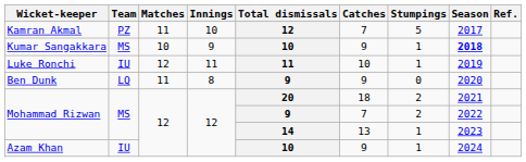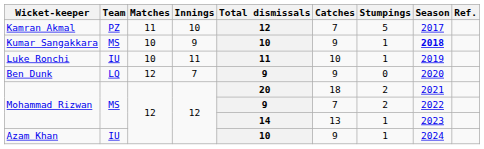 <table class="wikitable" style="text-align:center;">
 <tr>
 <th>Wicket-keeper</th>
 <th>Team</th>
 <th>Matches</th>
 <th>Innings</th>
 <th>Total dismissals</th>
 <th>Catches</th>
 <th>Stumpings</th>
 <th>Season</th>
 <th>Ref.</th>
 </tr>
 <tr>
 <td style="text-align:left"><a href='#'>Kamran Akmal</a></td>
 <td><a href='#'>PZ</a></td>
 <td>11</td>
 <td>10</td>
 <th>12</th>
 <td>7</td>
 <td>5</td>
 <td><a href='#'>2017</a></td>
 <td></td>
 </tr>
 <tr>
 <td style="text-align:left"><a href='#'>Kumar Sangakkara</a></td>
 <td><a href='#'>MS</a></td>
 <td>10</td>
 <td>9</td>
 <th>10</th>
 <td>9</td>
 <td>1</td>
 <td><strong><a href='#'>2018</a></strong></td>
 <td></td>
 </tr>
 <tr>
 <td style="text-align:left"><a href='#'>Luke Ronchi</a></td>
 <td><a href='#'>IU</a></td>
-<td>12</td>
+<td>10</td>
 <td>11</td>
 <th>11</th>
 <td>10</td>
 <td>1</td>
 <td><a href='#'>2019</a></td>
 <td></td>
 </tr>
 <tr>
 <td style="text-align:left"><a href='#'>Ben Dunk</a></td>
 <td><a href='#'>LQ</a></td>
-<td>11</td>
-<td>8</td>
+<td>12</td>
+<td>7</td>
 <th>9</th>
 <td>9</td>
 <td>0</td>
 <td><a href='#'>2020</a></td>
 <td></td>
 </tr>
 <tr>
 <td rowspan="3" style="text-align:left"><a href='#'>Mohammad Rizwan</a></td>
 <td rowspan="3"><a href='#'>MS</a></td>
 <td rowspan="4">12</td>
 <td rowspan="4">12</td>
 <th>20</th>
 <td>18</td>
 <td>2</td>
 <td><a href='#'>2021</a></td>
 <td></td>
 </tr>
 <tr>
 <th>9</th>
 <td>7</td>
 <td>2</td>
 <td><a href='#'>2022</a></td>
 <td></td>
 </tr>
 <tr>
 <th>14</th>
 <td>13</td>
 <td>1</td>
 <td><a href='#'>2023</a></td>
 <td></td>
 </tr>
 <tr>
 <td style="text-align:left"><a href='#'>Azam Khan</a></td>
 <td><a href='#'>IU</a></td>
 <th>10</th>
 <td>9</td>
 <td>1</td>
 <td><a href='#'>2024</a></td>
 <td></td>
 </tr>
 </table>
